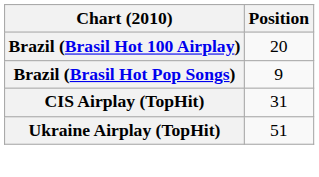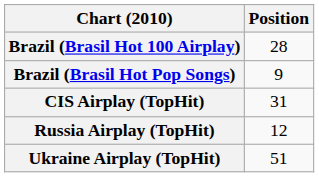 <table class="wikitable sortable plainrowheaders" style="text-align:center">
 <tr>
 <th scope="col">Chart (2010)</th>
 <th scope="col">Position</th>
 </tr>
 <tr>
 <th scope="row">Brazil (<a href='#'>Brasil Hot 100 Airplay</a>)</th>
-<td>20</td>
+<td>28</td>
 </tr>
 <tr>
 <th scope="row">Brazil (<a href='#'>Brasil Hot Pop Songs</a>)</th>
 <td>9</td>
 </tr>
 <tr>
 <th scope="row">CIS Airplay (TopHit)</th>
 <td>31</td>
 </tr>
 <tr>
+<th scope="row">Russia Airplay (TopHit)</th>
+<td>12</td>
+</tr>
+<tr>
 <th scope="row">Ukraine Airplay (TopHit)</th>
 <td>51</td>
 </tr>
 </table>
